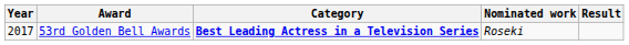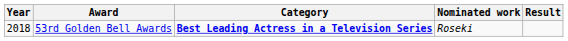 <table class="wikitable sortable">
 <tr>
 <th>Year</th>
 <th>Award</th>
 <th>Category</th>
 <th>Nominated work</th>
 <th>Result</th>
 </tr>
 <tr>
-<td>2017</td>
+<td>2018</td>
 <td><a href='#'>53rd Golden Bell Awards</a></td>
 <td><strong><a href='#'>Best Leading Actress in a Television Series</a></strong></td>
 <td><em>Roseki</em></td>
 <td></td>
 </tr>
 </table>
